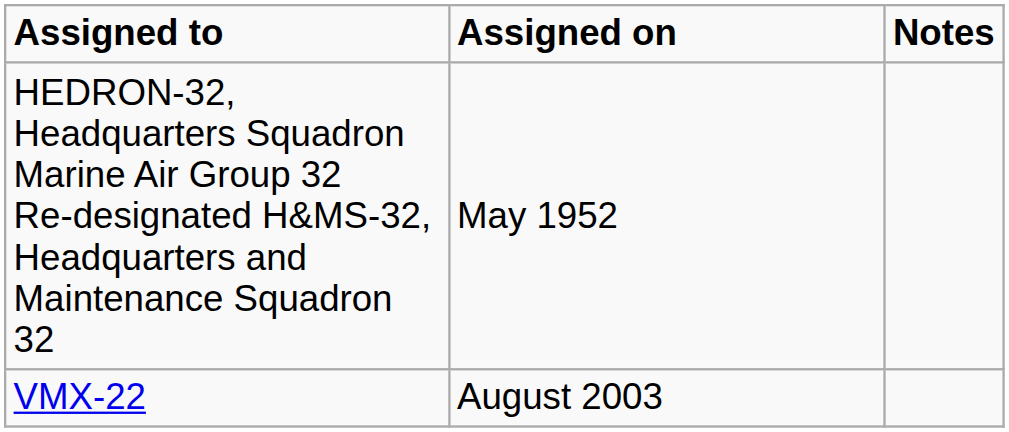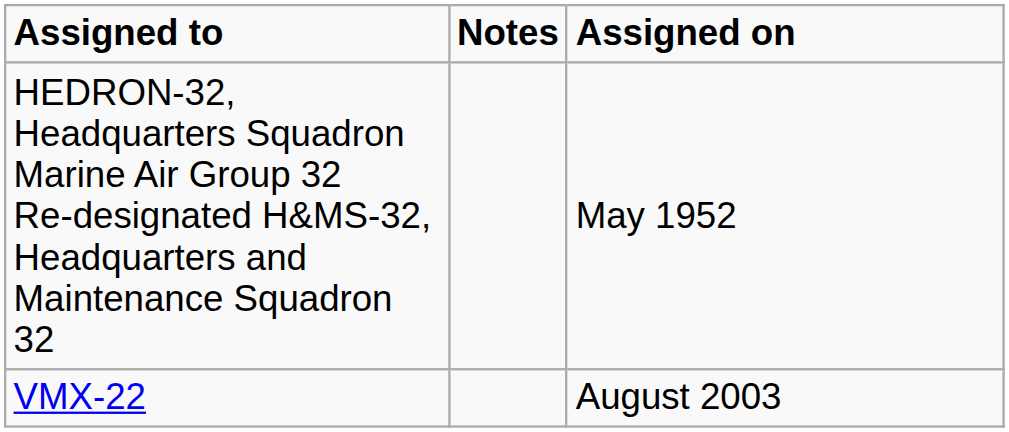 <table class="wikitable" style="width: 70%;">
 <tr>
 <td style="width: 200px;"><strong>Assigned to</strong></td>
+<td><strong>Notes</strong></td>
 <td style="width: 200px;"><strong>Assigned on</strong></td>
-<td><strong>Notes</strong></td>
 </tr>
 <tr>
 <td>HEDRON-32, Headquarters Squadron Marine Air Group 32<br>Re-designated H&MS-32, Headquarters and Maintenance Squadron 32</td>
+<td></td>
 <td>May 1952</td>
-<td></td>
 </tr>
 <tr>
 <td><a href='#'>VMX-22</a></td>
+<td></td>
 <td>August 2003</td>
-<td></td>
 </tr>
 </table>
